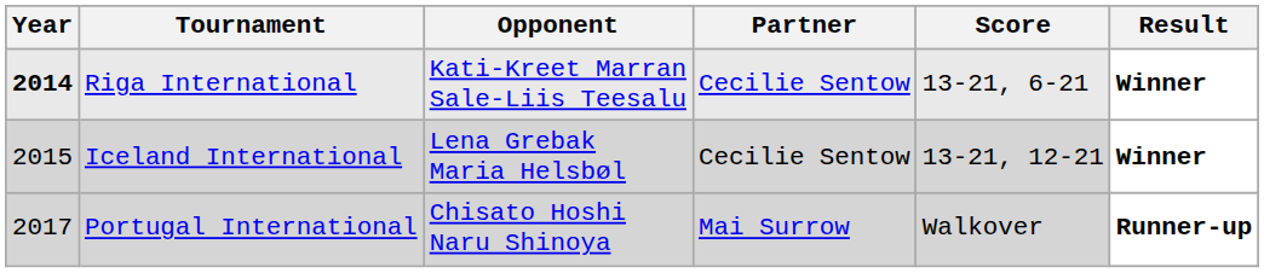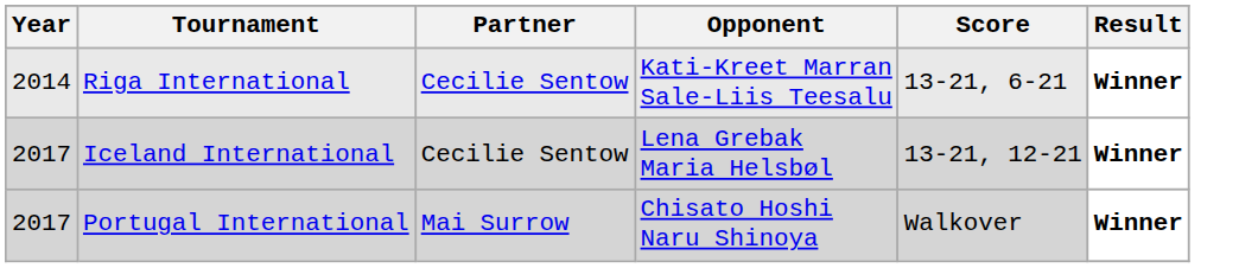 <table class="sortable wikitable" style="font-size: 90%;">
 <tr>
 <th>Year</th>
 <th>Tournament</th>
+<th>Partner</th>
 <th>Opponent</th>
-<th>Partner</th>
 <th>Score</th>
 <th>Result</th>
 </tr>
 <tr style="background:#E9E9E9">
-<td align="center"><strong>2014</strong></td>
+<td align="center">2014</td>
 <td align="left"><a href='#'>Riga International</a></td>
+<td align="left"> <a href='#'>Cecilie Sentow</a></td>
 <td align="left"> <a href='#'>Kati-Kreet Marran</a><br> <a href='#'>Sale-Liis Teesalu</a></td>
-<td align="left"> <a href='#'>Cecilie Sentow</a></td>
 <td align="left">13-21, 6-21</td>
 <td style="text-align:left; background:white"> <strong>Winner</strong></td>
 </tr>
 <tr style="background:#D5D5D5">
-<td align="center">2015</td>
+<td align="center">2017</td>
 <td align="left"><a href='#'>Iceland International</a></td>
+<td align="left"> Cecilie Sentow</td>
 <td align="left"> <a href='#'>Lena Grebak</a><br> <a href='#'>Maria Helsbøl</a></td>
-<td align="left"> Cecilie Sentow</td>
 <td align="left">13-21, 12-21</td>
 <td style="text-align:left; background:white"> <strong>Winner</strong></td>
 </tr>
 <tr style="background:#D5D5D5">
 <td align="center">2017</td>
 <td align="left"><a href='#'>Portugal International</a></td>
+<td align="left"> <a href='#'>Mai Surrow</a></td>
 <td align="left"> <a href='#'>Chisato Hoshi</a><br> <a href='#'>Naru Shinoya</a></td>
-<td align="left"> <a href='#'>Mai Surrow</a></td>
 <td align="left">Walkover</td>
-<td style="text-align:left; background:white"> <strong>Runner-up</strong></td>
+<td style="text-align:left; background:white"> <strong>Winner</strong></td>
 </tr>
 </table>
